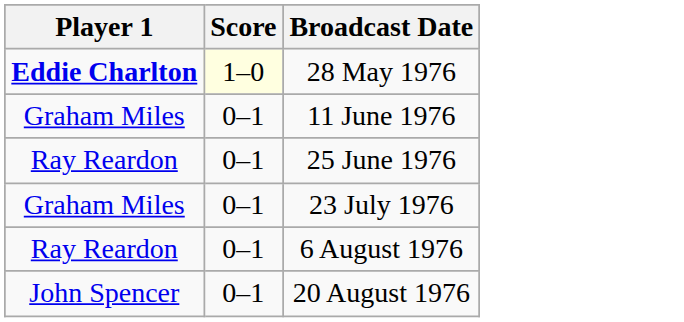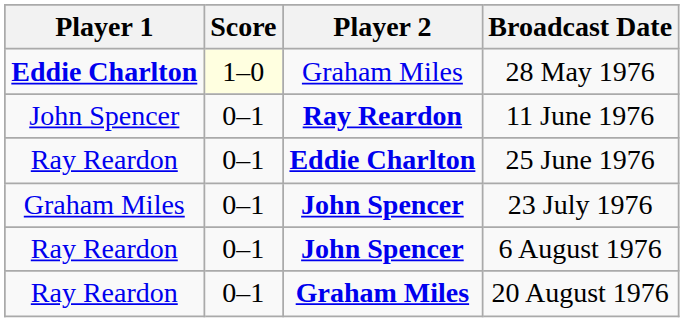 <table class="wikitable" style="text-align: center">
 <tr>
 <th>Player 1</th>
 <th>Score</th>
+<th>Player 2</th>
 <th>Broadcast Date</th>
 </tr>
 <tr>
 <td> <strong><a href='#'>Eddie Charlton</a></strong></td>
 <td style="background: lightyellow;">1–0</td>
+<td> <a href='#'>Graham Miles</a></td>
 <td>28 May 1976</td>
 </tr>
 <tr>
-<td> <a href='#'>Graham Miles</a></td>
+<td> <a href='#'>John Spencer</a></td>
 <td>0–1</td>
+<td> <strong><a href='#'>Ray Reardon</a></strong></td>
 <td>11 June 1976</td>
 </tr>
 <tr>
 <td> <a href='#'>Ray Reardon</a></td>
 <td>0–1</td>
+<td> <strong><a href='#'>Eddie Charlton</a></strong></td>
 <td>25 June 1976</td>
 </tr>
 <tr>
 <td> <a href='#'>Graham Miles</a></td>
 <td>0–1</td>
+<td> <strong><a href='#'>John Spencer</a></strong></td>
 <td>23 July 1976</td>
 </tr>
 <tr>
 <td> <a href='#'>Ray Reardon</a></td>
 <td>0–1</td>
+<td> <strong><a href='#'>John Spencer</a></strong></td>
 <td>6 August 1976</td>
 </tr>
 <tr>
-<td> <a href='#'>John Spencer</a></td>
+<td> <a href='#'>Ray Reardon</a></td>
 <td>0–1</td>
+<td> <strong><a href='#'>Graham Miles</a></strong></td>
 <td>20 August 1976</td>
 </tr>
 </table>
